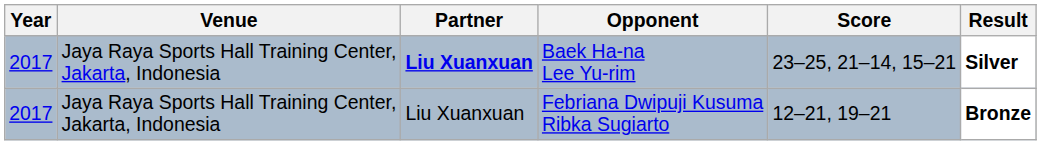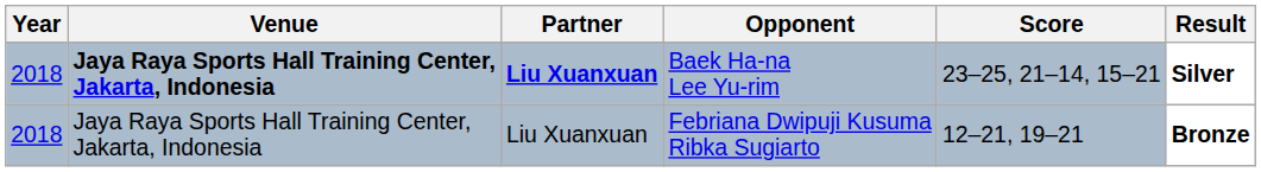 <table class="sortable wikitable" style="font-size: 90%;">
 <tr>
 <th>Year</th>
 <th>Venue</th>
 <th>Partner</th>
 <th>Opponent</th>
 <th>Score</th>
 <th>Result</th>
 </tr>
 <tr style="background:#AABBCC">
-<td align="center"><a href='#'>2017</a></td>
-<td align="left">Jaya Raya Sports Hall Training Center,<br><a href='#'>Jakarta</a>, Indonesia</td>
+<td align="center"><a href='#'>2018</a></td>
+<td align="left"><strong>Jaya Raya Sports Hall Training Center,<br><a href='#'>Jakarta</a>, Indonesia</strong></td>
 <td align="left"><strong> <a href='#'>Liu Xuanxuan</a></strong></td>
 <td align="left"> <a href='#'>Baek Ha-na</a><br> <a href='#'>Lee Yu-rim</a></td>
 <td align="left">23–25, 21–14, 15–21</td>
 <td style="text-align:left; background:white"> <strong>Silver</strong></td>
 </tr>
 <tr style="background:#AABBCC">
-<td align="center"><a href='#'>2017</a></td>
+<td align="center"><a href='#'>2018</a></td>
 <td align="left">Jaya Raya Sports Hall Training Center,<br>Jakarta, Indonesia</td>
 <td align="left"> Liu Xuanxuan</td>
 <td align="left"> <a href='#'>Febriana Dwipuji Kusuma</a><br> <a href='#'>Ribka Sugiarto</a></td>
 <td align="left">12–21, 19–21</td>
 <td style="text-align:left; background:white"> <strong>Bronze</strong></td>
 </tr>
 </table>
